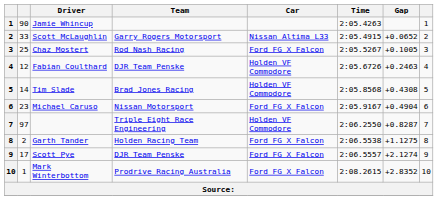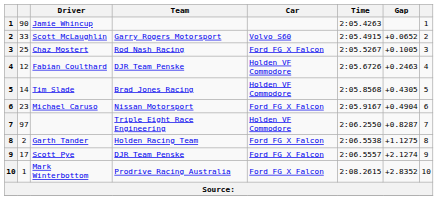 <table class="wikitable" style="font-size: 85%">
 <tr>
 <th></th>
 <th></th>
 <th>Driver</th>
 <th>Team</th>
 <th>Car</th>
 <th>Time</th>
 <th>Gap</th>
 <th></th>
 </tr>
 <tr>
 <th>1</th>
 <td align="center">90</td>
 <td> <a href='#'>Jamie Whincup</a></td>
 <td></td>
 <td></td>
 <td>2:05.4263</td>
 <td></td>
 <td align="center">1</td>
 </tr>
 <tr>
 <th>2</th>
 <td align="center">33</td>
 <td> <a href='#'>Scott McLaughlin</a></td>
 <td><a href='#'>Garry Rogers Motorsport</a></td>
-<td><a href='#'>Nissan Altima L33</a></td>
+<td><a href='#'>Volvo S60</a></td>
 <td>2:05.4915</td>
 <td align="right">+0.0652</td>
 <td align="center">2</td>
 </tr>
 <tr>
 <th>3</th>
 <td align="center">25</td>
 <td> <a href='#'>Chaz Mostert</a></td>
 <td><a href='#'>Rod Nash Racing</a></td>
 <td><a href='#'>Ford FG X Falcon</a></td>
 <td>2:05.5267</td>
 <td align="right">+0.1005</td>
 <td align="center">3</td>
 </tr>
 <tr>
 <th>4</th>
 <td align="center">12</td>
 <td> <a href='#'>Fabian Coulthard</a></td>
 <td><a href='#'>DJR Team Penske</a></td>
 <td><a href='#'>Holden VF Commodore</a></td>
 <td>2:05.6726</td>
 <td align="right">+0.2463</td>
 <td align="center">4</td>
 </tr>
 <tr>
 <th>5</th>
 <td align="center">14</td>
 <td> <a href='#'>Tim Slade</a></td>
 <td><a href='#'>Brad Jones Racing</a></td>
 <td><a href='#'>Holden VF Commodore</a></td>
 <td>2:05.8568</td>
-<td align="right">+0.4308</td>
+<td align="right">+0.4305</td>
 <td align="center">5</td>
 </tr>
 <tr>
 <th>6</th>
 <td align="center">23</td>
 <td> <a href='#'>Michael Caruso</a></td>
 <td><a href='#'>Nissan Motorsport</a></td>
 <td><a href='#'>Ford FG X Falcon</a></td>
 <td>2:05.9167</td>
 <td align="right">+0.4904</td>
 <td align="center">6</td>
 </tr>
 <tr>
 <th>7</th>
 <td align="center">97</td>
 <td></td>
 <td><a href='#'>Triple Eight Race Engineering</a></td>
 <td><a href='#'>Holden VF Commodore</a></td>
 <td>2:06.2550</td>
 <td align="right">+0.8287</td>
 <td align="center">7</td>
 </tr>
 <tr>
 <th>8</th>
 <td align="center">2</td>
 <td> <a href='#'>Garth Tander</a></td>
 <td><a href='#'>Holden Racing Team</a></td>
 <td><a href='#'>Ford FG X Falcon</a></td>
 <td>2:06.5538</td>
 <td align="right">+1.1275</td>
 <td align="center">8</td>
 </tr>
 <tr>
 <th>9</th>
 <td align="center">17</td>
 <td> <a href='#'>Scott Pye</a></td>
 <td><a href='#'>DJR Team Penske</a></td>
 <td><a href='#'>Ford FG X Falcon</a></td>
 <td>2:06.5557</td>
 <td align="right">+2.1274</td>
 <td align="center">9</td>
 </tr>
 <tr>
 <th>10</th>
 <td align="center">1</td>
 <td> <a href='#'>Mark Winterbottom</a></td>
 <td><a href='#'>Prodrive Racing Australia</a></td>
 <td><a href='#'>Ford FG X Falcon</a></td>
 <td>2:08.2615</td>
 <td align="right">+2.8352</td>
 <td align="center">10</td>
 </tr>
 <tr>
 <th colspan="8">Source:</th>
 </tr>
 <tr>
 </tr>
 </table>
